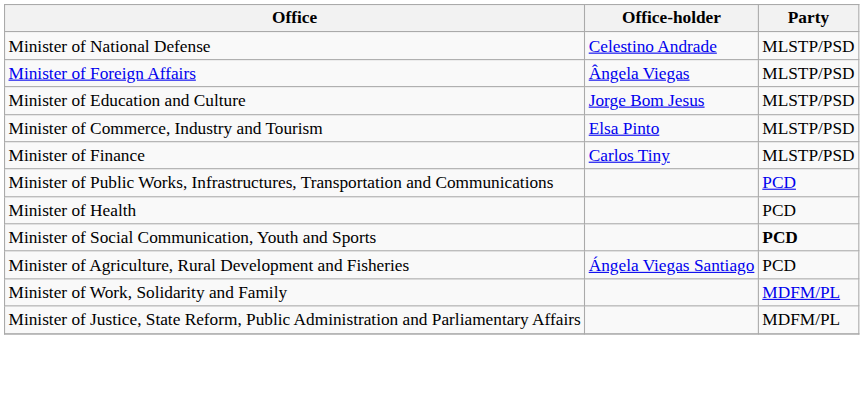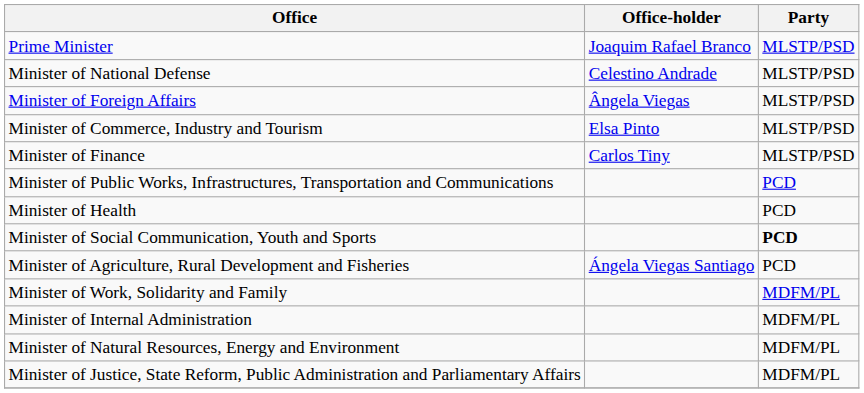 <table class="wikitable sortable">
 <tr>
 <th>Office</th>
 <th>Office-holder</th>
 <th>Party</th>
+</tr>
+<tr>
+<td><a href='#'>Prime Minister</a></td>
+<td><a href='#'>Joaquim Rafael Branco</a></td>
+<td><a href='#'>MLSTP/PSD</a></td>
 </tr>
 <tr>
 <td>Minister of National Defense</td>
 <td><a href='#'>Celestino Andrade</a></td>
 <td>MLSTP/PSD</td>
 </tr>
 <tr>
 <td><a href='#'>Minister of Foreign Affairs</a></td>
 <td><a href='#'>Ângela Viegas</a></td>
-<td>MLSTP/PSD</td>
-</tr>
-<tr>
-<td>Minister of Education and Culture</td>
-<td><a href='#'>Jorge Bom Jesus</a></td>
 <td>MLSTP/PSD</td>
 </tr>
 <tr>
 <td>Minister of Commerce, Industry and Tourism</td>
 <td><a href='#'>Elsa Pinto</a></td>
 <td>MLSTP/PSD</td>
 </tr>
 <tr>
 <td>Minister of Finance</td>
 <td><a href='#'>Carlos Tiny</a></td>
 <td>MLSTP/PSD</td>
 </tr>
 <tr>
 <td>Minister of Public Works, Infrastructures, Transportation and Communications</td>
 <td></td>
 <td><a href='#'>PCD</a></td>
 </tr>
 <tr>
 <td>Minister of Health</td>
 <td></td>
 <td>PCD</td>
 </tr>
 <tr>
 <td>Minister of Social Communication, Youth and Sports</td>
 <td></td>
 <td><strong>PCD</strong></td>
 </tr>
 <tr>
 <td>Minister of Agriculture, Rural Development and Fisheries</td>
 <td><a href='#'>Ángela Viegas Santiago</a></td>
 <td>PCD</td>
 </tr>
 <tr>
 <td>Minister of Work, Solidarity and Family</td>
 <td></td>
 <td><a href='#'>MDFM/PL</a></td>
 </tr>
 <tr>
+<td>Minister of Internal Administration</td>
+<td></td>
+<td>MDFM/PL</td>
+</tr>
+<tr>
+<td>Minister of Natural Resources, Energy and Environment</td>
+<td></td>
+<td>MDFM/PL</td>
+</tr>
+<tr>
 <td>Minister of Justice, State Reform, Public Administration and Parliamentary Affairs</td>
 <td></td>
 <td>MDFM/PL</td>
 </tr>
 <tr>
 </tr>
 </table>
